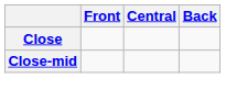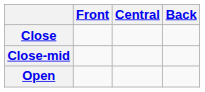 <table class="wikitable" style="text-align:center">
 <tr>
 <th></th>
 <th><a href='#'>Front</a></th>
 <th><a href='#'>Central</a></th>
 <th><a href='#'>Back</a></th>
 </tr>
 <tr>
 <th><a href='#'>Close</a></th>
 <td></td>
 <td></td>
 <td></td>
 </tr>
 <tr>
 <th><a href='#'>Close-mid</a></th>
 <td></td>
 <td></td>
 <td></td>
 </tr>
+<tr>
+<th><a href='#'>Open</a></th>
+<td></td>
+<td></td>
+<td></td>
+</tr>
 </table>
